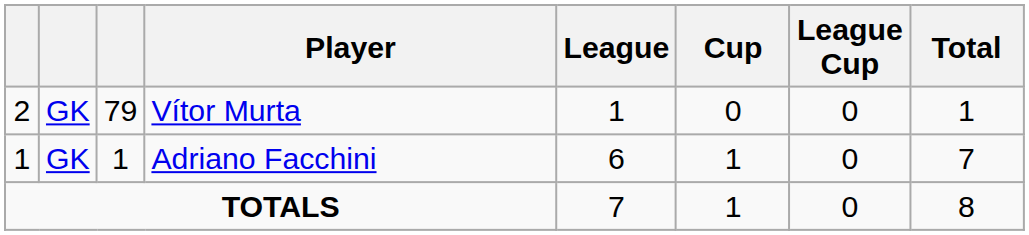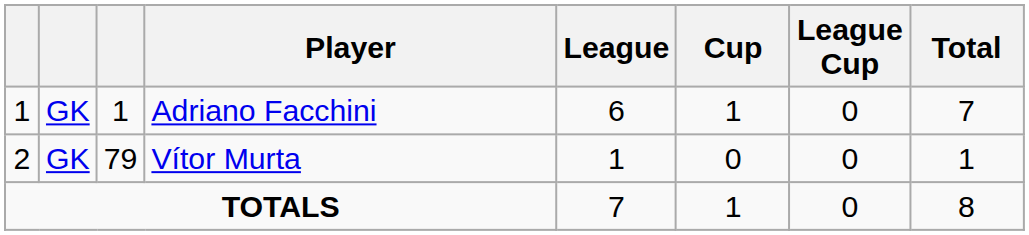 <table class="wikitable sortable" style="font-size: 95%; text-align: center;">
 <tr>
 <th width=10></th>
 <th width=10></th>
 <th width=10></th>
 <th width=200>Player</th>
 <th width=50>League</th>
 <th width=50>Cup</th>
 <th width=50>League Cup</th>
 <th width=50>Total</th>
 </tr>
 <tr>
+<td>1</td>
+<td><a href='#'>GK</a></td>
+<td>1</td>
+<td align=left> <a href='#'>Adriano Facchini</a></td>
+<td>6</td>
+<td>1</td>
+<td>0</td>
+<td>7</td>
+</tr>
+<tr>
 <td>2</td>
 <td><a href='#'>GK</a></td>
 <td>79</td>
 <td align=left> <a href='#'>Vítor Murta</a></td>
 <td>1</td>
 <td>0</td>
 <td>0</td>
 <td>1</td>
 </tr>
 <tr>
-<td>1</td>
-<td><a href='#'>GK</a></td>
-<td>1</td>
-<td align=left> <a href='#'>Adriano Facchini</a></td>
-<td>6</td>
-<td>1</td>
-<td>0</td>
-<td>7</td>
-</tr>
-<tr>
 <td colspan=4><strong>TOTALS</strong></td>
 <td>7</td>
 <td>1</td>
 <td>0</td>
 <td>8</td>
 </tr>
 </table>
